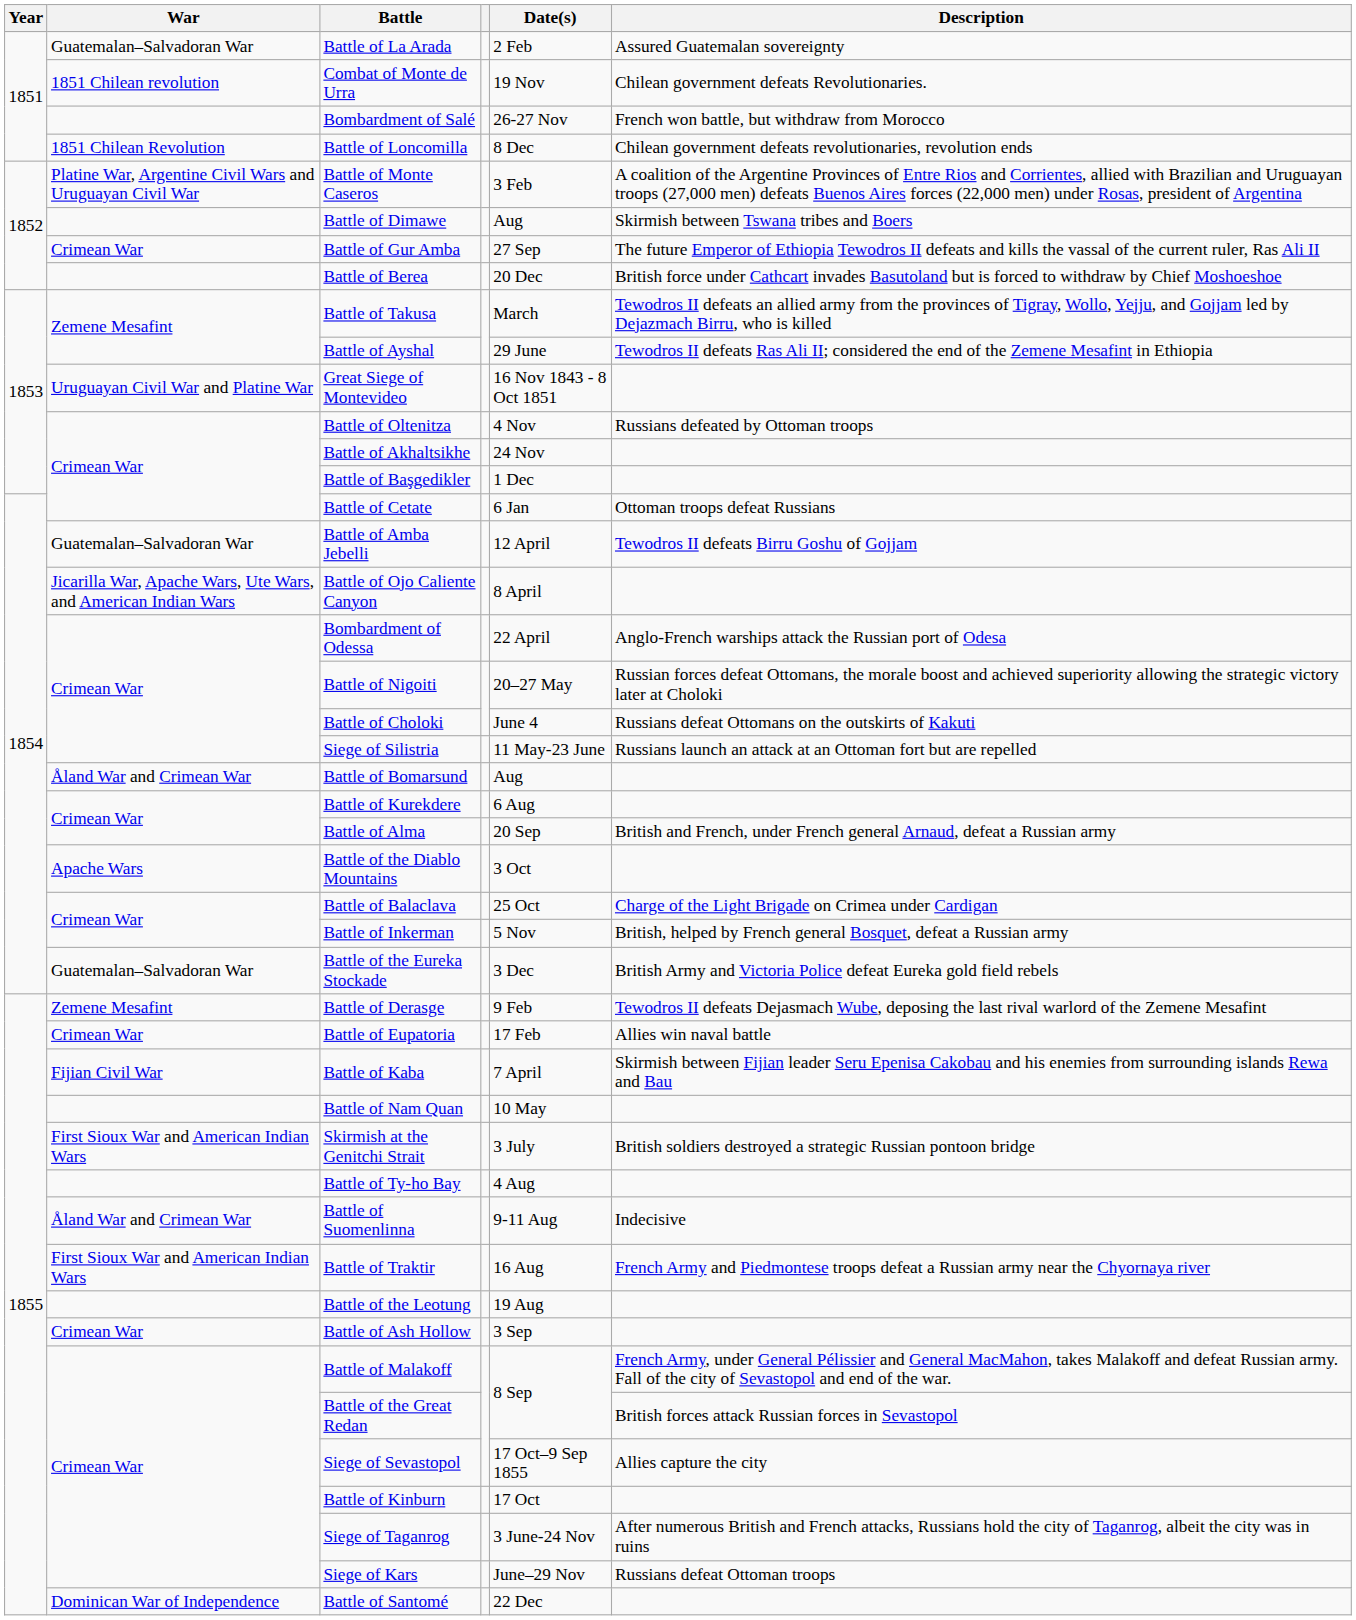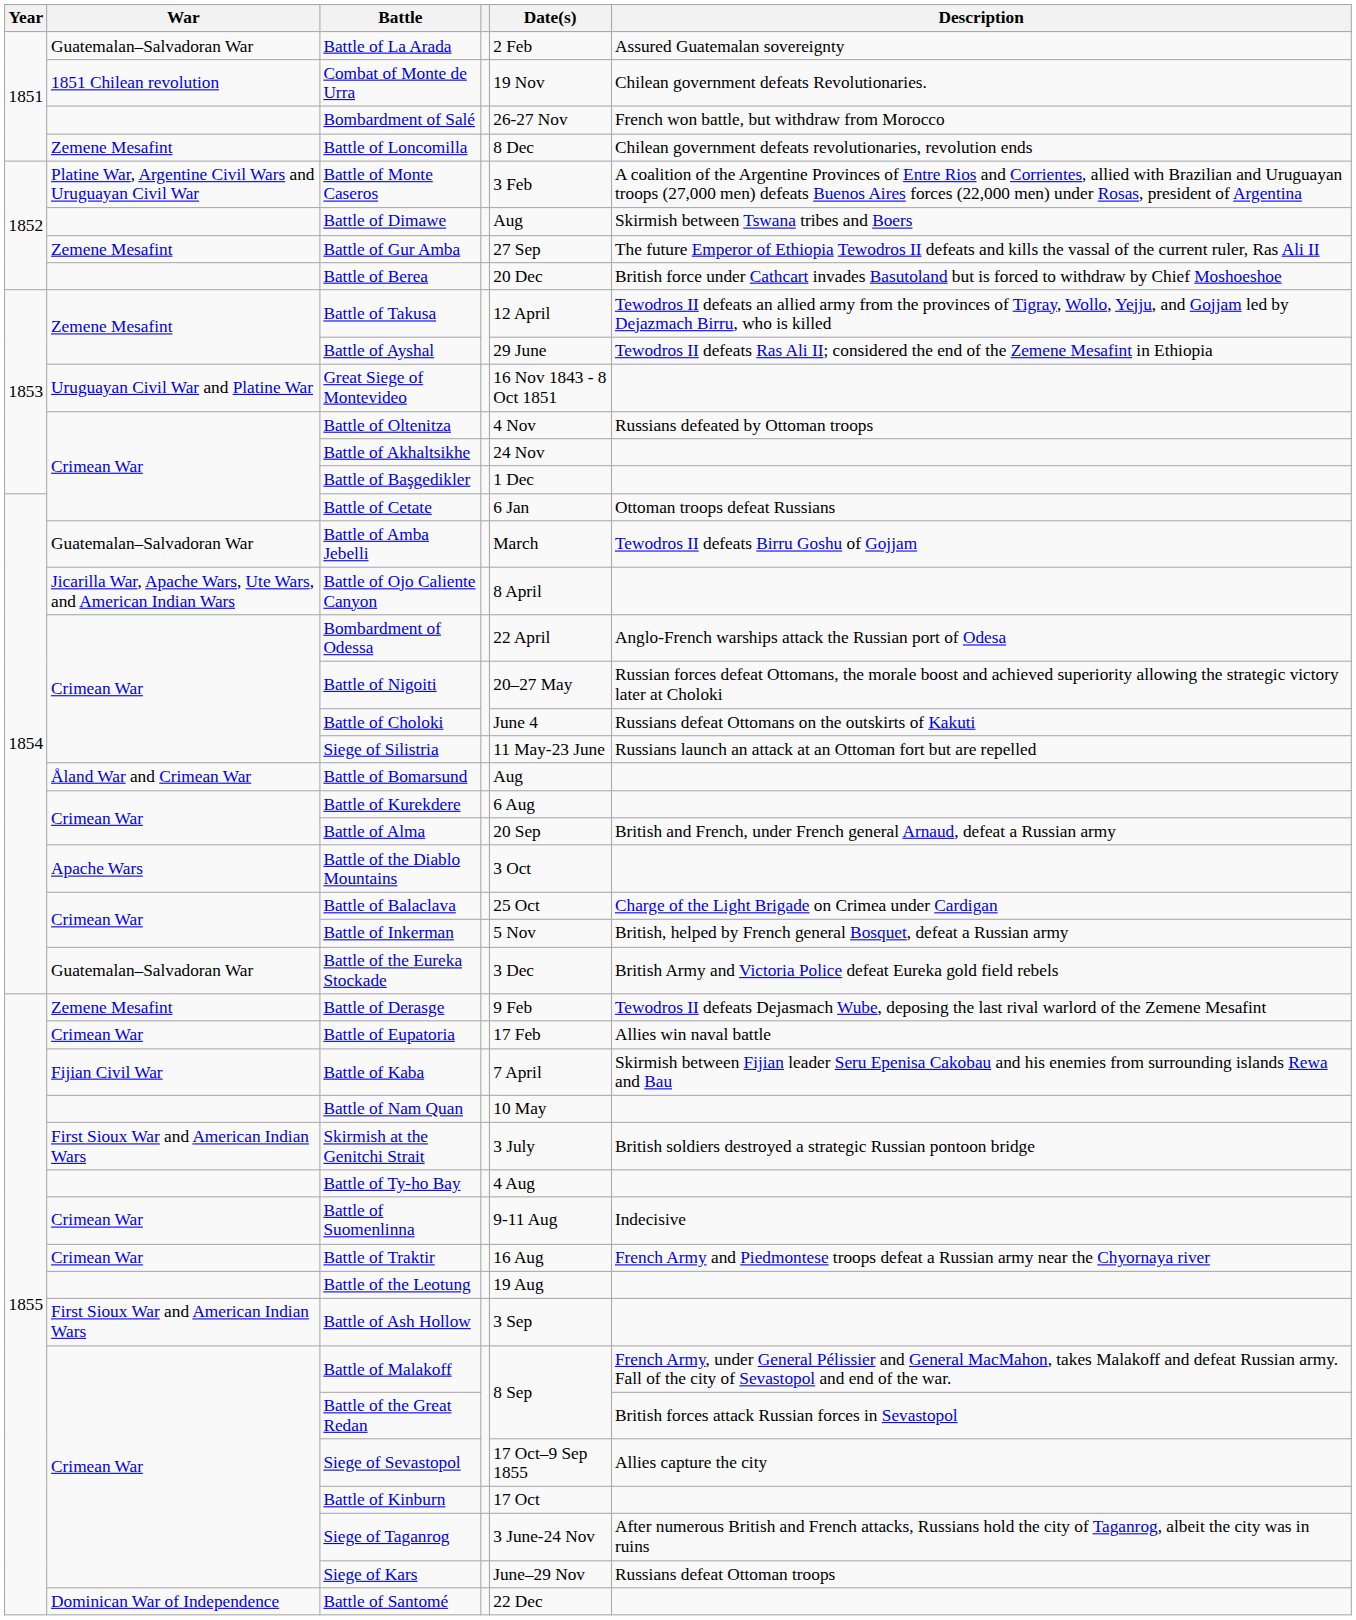 <table class="wikitable sortable">
 <tr>
 <th class="unsortable">Year</th>
 <th>War</th>
 <th class="unsortable">Battle</th>
 <th></th>
 <th>Date(s)</th>
 <th class="unsortable">Description</th>
 </tr>
 <tr>
 <td rowspan="4">1851</td>
 <td>Guatemalan–Salvadoran War</td>
 <td><a href='#'>Battle of La Arada</a></td>
 <td></td>
 <td>2 Feb</td>
 <td>Assured Guatemalan sovereignty</td>
 </tr>
 <tr>
 <td><a href='#'>1851 Chilean revolution</a></td>
 <td><a href='#'>Combat of Monte de Urra</a></td>
 <td></td>
 <td>19 Nov</td>
 <td>Chilean government defeats Revolutionaries.</td>
 </tr>
 <tr>
 <td></td>
 <td><a href='#'>Bombardment of Salé</a></td>
 <td></td>
 <td>26-27 Nov</td>
 <td>French won battle, but withdraw from Morocco</td>
 </tr>
 <tr>
-<td><a href='#'>1851 Chilean Revolution</a></td>
+<td><a href='#'>Zemene Mesafint</a></td>
 <td><a href='#'>Battle of Loncomilla</a></td>
 <td></td>
 <td>8 Dec</td>
 <td>Chilean government defeats revolutionaries, revolution ends</td>
 </tr>
 <tr>
 <td rowspan="4">1852</td>
 <td><a href='#'>Platine War</a>, <a href='#'>Argentine Civil Wars</a> and <a href='#'>Uruguayan Civil War</a></td>
 <td><a href='#'>Battle of Monte Caseros</a></td>
 <td></td>
 <td>3 Feb</td>
 <td>A coalition of the Argentine Provinces of <a href='#'>Entre Rios</a> and <a href='#'>Corrientes</a>, allied with Brazilian and Uruguayan troops (27,000 men) defeats <a href='#'>Buenos Aires</a> forces (22,000 men) under <a href='#'>Rosas</a>, president of <a href='#'>Argentina</a></td>
 </tr>
 <tr>
 <td></td>
 <td><a href='#'>Battle of Dimawe</a></td>
 <td></td>
 <td>Aug</td>
 <td>Skirmish between <a href='#'>Tswana</a> tribes and <a href='#'>Boers</a></td>
 </tr>
 <tr>
-<td><a href='#'>Crimean War</a></td>
+<td><a href='#'>Zemene Mesafint</a></td>
 <td><a href='#'>Battle of Gur Amba</a></td>
 <td></td>
 <td>27 Sep</td>
 <td>The future <a href='#'>Emperor of Ethiopia</a> <a href='#'>Tewodros II</a> defeats and kills the vassal of the current ruler, Ras <a href='#'>Ali II</a></td>
 </tr>
 <tr>
 <td></td>
 <td><a href='#'>Battle of Berea</a></td>
 <td></td>
 <td>20 Dec</td>
 <td>British force under <a href='#'>Cathcart</a> invades <a href='#'>Basutoland</a> but is forced to withdraw by Chief <a href='#'>Moshoeshoe</a></td>
 </tr>
 <tr>
 <td rowspan="6">1853</td>
 <td rowspan="2"><a href='#'>Zemene Mesafint</a></td>
 <td><a href='#'>Battle of Takusa</a></td>
 <td rowspan="2"></td>
-<td>March</td>
+<td>12 April</td>
 <td><a href='#'>Tewodros II</a> defeats an allied army from the provinces of <a href='#'>Tigray</a>, <a href='#'>Wollo</a>, <a href='#'>Yejju</a>, and <a href='#'>Gojjam</a> led by <a href='#'>Dejazmach Birru</a>, who is killed</td>
 </tr>
 <tr>
 <td><a href='#'>Battle of Ayshal</a></td>
 <td>29 June</td>
 <td><a href='#'>Tewodros II</a> defeats <a href='#'>Ras Ali II</a>; considered the end of the <a href='#'>Zemene Mesafint</a> in Ethiopia</td>
 </tr>
 <tr>
 <td><a href='#'>Uruguayan Civil War</a> and <a href='#'>Platine War</a></td>
 <td><a href='#'>Great Siege of Montevideo</a></td>
 <td></td>
 <td>16 Nov 1843 - 8 Oct 1851</td>
 <td></td>
 </tr>
 <tr>
 <td rowspan="4"><a href='#'>Crimean War</a></td>
 <td><a href='#'>Battle of Oltenitza</a></td>
 <td></td>
 <td>4 Nov</td>
 <td>Russians defeated by Ottoman troops</td>
 </tr>
 <tr>
 <td><a href='#'>Battle of Akhaltsikhe</a></td>
 <td></td>
 <td>24 Nov</td>
 <td></td>
 </tr>
 <tr>
 <td><a href='#'>Battle of Başgedikler</a></td>
 <td></td>
 <td>1 Dec</td>
 <td></td>
 </tr>
 <tr>
 <td rowspan="14">1854</td>
 <td><a href='#'>Battle of Cetate</a></td>
 <td></td>
 <td>6 Jan</td>
 <td>Ottoman troops defeat Russians</td>
 </tr>
 <tr>
 <td>Guatemalan–Salvadoran War</td>
 <td><a href='#'>Battle of Amba Jebelli</a></td>
 <td></td>
-<td>12 April</td>
+<td>March</td>
 <td><a href='#'>Tewodros II</a> defeats <a href='#'>Birru Goshu</a> of <a href='#'>Gojjam</a></td>
 </tr>
 <tr>
 <td><a href='#'>Jicarilla War</a>, <a href='#'>Apache Wars</a>, <a href='#'>Ute Wars</a>, and <a href='#'>American Indian Wars</a></td>
 <td><a href='#'>Battle of Ojo Caliente Canyon</a></td>
 <td></td>
 <td>8 April</td>
 <td></td>
 </tr>
 <tr>
 <td rowspan="4"><a href='#'>Crimean War</a></td>
 <td><a href='#'>Bombardment of Odessa</a></td>
 <td></td>
 <td>22 April</td>
 <td>Anglo-French warships attack the Russian port of <a href='#'>Odesa</a></td>
 </tr>
 <tr>
 <td><a href='#'>Battle of Nigoiti</a></td>
 <td rowspan="2"></td>
 <td>20–27 May</td>
 <td>Russian forces defeat Ottomans, the morale boost and achieved superiority allowing the strategic victory later at Choloki</td>
 </tr>
 <tr>
 <td><a href='#'>Battle of Choloki</a></td>
 <td>June 4</td>
 <td>Russians defeat Ottomans on the outskirts of <a href='#'>Kakuti</a></td>
 </tr>
 <tr>
 <td><a href='#'>Siege of Silistria</a></td>
 <td></td>
 <td>11 May-23 June</td>
 <td>Russians launch an attack at an Ottoman fort but are repelled</td>
 </tr>
 <tr>
 <td><a href='#'>Åland War</a> and <a href='#'>Crimean War</a></td>
 <td><a href='#'>Battle of Bomarsund</a></td>
 <td></td>
 <td>Aug</td>
 <td></td>
 </tr>
 <tr>
 <td rowspan="2"><a href='#'>Crimean War</a></td>
 <td><a href='#'>Battle of Kurekdere</a></td>
 <td></td>
 <td>6 Aug</td>
 <td></td>
 </tr>
 <tr>
 <td><a href='#'>Battle of Alma</a></td>
 <td></td>
 <td>20 Sep</td>
 <td>British and French, under French general <a href='#'>Arnaud</a>, defeat a Russian army</td>
 </tr>
 <tr>
 <td><a href='#'>Apache Wars</a></td>
 <td><a href='#'>Battle of the Diablo Mountains</a></td>
 <td></td>
 <td>3 Oct</td>
 <td></td>
 </tr>
 <tr>
 <td rowspan="2"><a href='#'>Crimean War</a></td>
 <td><a href='#'>Battle of Balaclava</a></td>
 <td></td>
 <td>25 Oct</td>
 <td><a href='#'>Charge of the Light Brigade</a> on Crimea under <a href='#'>Cardigan</a></td>
 </tr>
 <tr>
 <td><a href='#'>Battle of Inkerman</a></td>
 <td></td>
 <td>5 Nov</td>
 <td>British, helped by French general <a href='#'>Bosquet</a>, defeat a Russian army</td>
 </tr>
 <tr>
 <td>Guatemalan–Salvadoran War</td>
 <td><a href='#'>Battle of the Eureka Stockade</a></td>
 <td></td>
 <td>3 Dec</td>
 <td>British Army and <a href='#'>Victoria Police</a> defeat Eureka gold field rebels</td>
 </tr>
 <tr>
 <td rowspan="17">1855</td>
 <td><a href='#'>Zemene Mesafint</a></td>
 <td><a href='#'>Battle of Derasge</a></td>
 <td></td>
 <td>9 Feb</td>
 <td><a href='#'>Tewodros II</a> defeats Dejasmach <a href='#'>Wube</a>, deposing the last rival warlord of the Zemene Mesafint</td>
 </tr>
 <tr>
 <td><a href='#'>Crimean War</a></td>
 <td><a href='#'>Battle of Eupatoria</a></td>
 <td></td>
 <td>17 Feb</td>
 <td>Allies win naval battle</td>
 </tr>
 <tr>
 <td><a href='#'>Fijian Civil War</a></td>
 <td><a href='#'>Battle of Kaba</a></td>
 <td></td>
 <td>7 April</td>
 <td>Skirmish between <a href='#'>Fijian</a> leader <a href='#'>Seru Epenisa Cakobau</a> and his enemies from surrounding islands <a href='#'>Rewa</a> and <a href='#'>Bau</a></td>
 </tr>
 <tr>
 <td></td>
 <td><a href='#'>Battle of Nam Quan</a></td>
 <td></td>
 <td>10 May</td>
 <td></td>
 </tr>
 <tr>
 <td><a href='#'>First Sioux War</a> and <a href='#'>American Indian Wars</a></td>
 <td><a href='#'>Skirmish at the Genitchi Strait</a></td>
 <td></td>
 <td>3 July</td>
 <td>British soldiers destroyed a strategic Russian pontoon bridge</td>
 </tr>
 <tr>
 <td></td>
 <td><a href='#'>Battle of Ty-ho Bay</a></td>
 <td></td>
 <td>4 Aug</td>
 <td></td>
 </tr>
 <tr>
-<td><a href='#'>Åland War</a> and <a href='#'>Crimean War</a></td>
+<td><a href='#'>Crimean War</a></td>
 <td><a href='#'>Battle of Suomenlinna</a></td>
 <td></td>
 <td>9-11 Aug</td>
 <td>Indecisive</td>
 </tr>
 <tr>
-<td><a href='#'>First Sioux War</a> and <a href='#'>American Indian Wars</a></td>
+<td><a href='#'>Crimean War</a></td>
 <td><a href='#'>Battle of Traktir</a></td>
 <td></td>
 <td>16 Aug</td>
 <td><a href='#'>French Army</a> and <a href='#'>Piedmontese</a> troops defeat a Russian army near the <a href='#'>Chyornaya river</a></td>
 </tr>
 <tr>
 <td></td>
 <td><a href='#'>Battle of the Leotung</a></td>
 <td></td>
 <td>19 Aug</td>
 <td></td>
 </tr>
 <tr>
-<td><a href='#'>Crimean War</a></td>
+<td><a href='#'>First Sioux War</a> and <a href='#'>American Indian Wars</a></td>
 <td><a href='#'>Battle of Ash Hollow</a></td>
 <td></td>
 <td>3 Sep</td>
 <td></td>
 </tr>
 <tr>
 <td rowspan="6"><a href='#'>Crimean War</a></td>
 <td><a href='#'>Battle of Malakoff</a></td>
 <td rowspan="3"></td>
 <td rowspan="2">8 Sep</td>
 <td><a href='#'>French Army</a>, under <a href='#'>General Pélissier</a> and <a href='#'>General MacMahon</a>, takes Malakoff and defeat Russian army. Fall of the city of <a href='#'>Sevastopol</a> and end of the war.</td>
 </tr>
 <tr>
 <td><a href='#'>Battle of the Great Redan</a></td>
 <td>British forces attack Russian forces in <a href='#'>Sevastopol</a></td>
 </tr>
 <tr>
 <td><a href='#'>Siege of Sevastopol</a></td>
 <td>17 Oct–9 Sep 1855</td>
 <td>Allies capture the city</td>
 </tr>
 <tr>
 <td><a href='#'>Battle of Kinburn</a></td>
 <td></td>
 <td>17 Oct</td>
 <td></td>
 </tr>
 <tr>
 <td><a href='#'>Siege of Taganrog</a></td>
 <td></td>
 <td>3 June-24 Nov</td>
 <td>After numerous British and French attacks, Russians hold the city of <a href='#'>Taganrog</a>, albeit the city was in ruins</td>
 </tr>
 <tr>
 <td><a href='#'>Siege of Kars</a></td>
 <td></td>
 <td>June–29 Nov</td>
 <td>Russians defeat Ottoman troops</td>
 </tr>
 <tr>
 <td><a href='#'>Dominican War of Independence</a></td>
 <td><a href='#'>Battle of Santomé</a></td>
 <td></td>
 <td>22 Dec</td>
 <td></td>
 </tr>
 </table>
